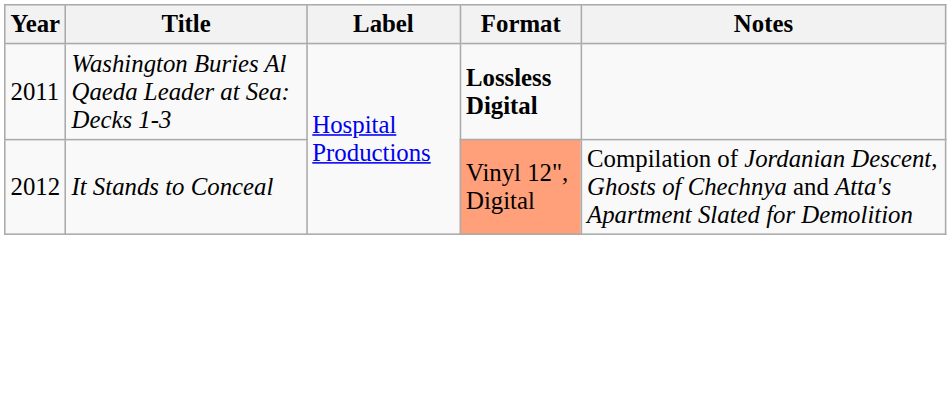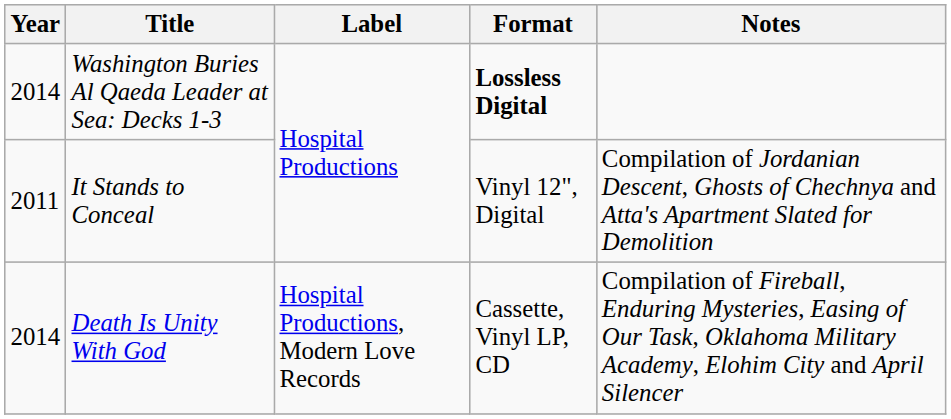 <table class="wikitable">
 <tr>
 <th>Year</th>
 <th>Title</th>
 <th>Label</th>
 <th>Format</th>
 <th>Notes</th>
 </tr>
 <tr>
-<td>2011</td>
+<td>2014</td>
 <td><em>Washington Buries Al Qaeda Leader at Sea: Decks 1-3</em></td>
 <td rowspan=2><a href='#'>Hospital Productions</a></td>
 <td><strong>Lossless Digital</strong></td>
 <td></td>
 </tr>
 <tr>
-<td>2012</td>
+<td>2011</td>
 <td><em>It Stands to Conceal</em></td>
-<td style="background: lightsalmon;">Vinyl 12", Digital</td>
+<td>Vinyl 12", Digital</td>
 <td>Compilation of <em>Jordanian Descent</em>, <em>Ghosts of Chechnya</em> and <em>Atta's Apartment Slated for Demolition</em></td>
 </tr>
+<tr>
+<td>2014</td>
+<td><em><a href='#'>Death Is Unity With God</a></em></td>
+<td><a href='#'>Hospital Productions</a>, Modern Love Records</td>
+<td>Cassette, Vinyl LP, CD</td>
+<td>Compilation of <em>Fireball</em>, <em>Enduring Mysteries</em>, <em>Easing of Our Task</em>, <em>Oklahoma Military Academy</em>, <em>Elohim City</em> and <em>April Silencer</em></td>
+</tr>
 </table>
